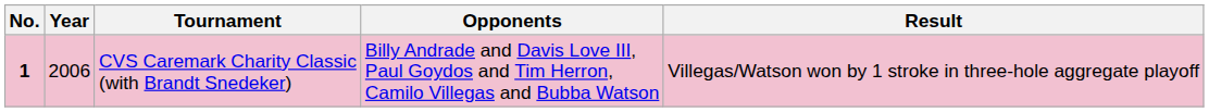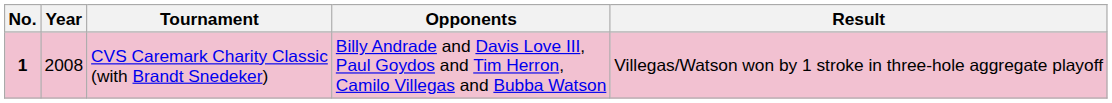 <table class="wikitable" style="font-size:95%;">
 <tr>
 <th>No.</th>
 <th>Year</th>
 <th>Tournament</th>
 <th>Opponents</th>
 <th>Result</th>
 </tr>
 <tr style="background:#F2C1D1;">
 <td align=center><strong>1</strong></td>
-<td>2006</td>
+<td>2008</td>
 <td><a href='#'>CVS Caremark Charity Classic</a><br>(with  <a href='#'>Brandt Snedeker</a>)</td>
 <td> <a href='#'>Billy Andrade</a> and  <a href='#'>Davis Love III</a>,<br> <a href='#'>Paul Goydos</a> and  <a href='#'>Tim Herron</a>,<br> <a href='#'>Camilo Villegas</a> and  <a href='#'>Bubba Watson</a></td>
 <td>Villegas/Watson won by 1 stroke in three-hole aggregate playoff</td>
 </tr>
 </table>
